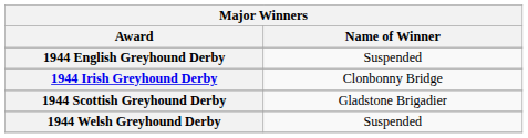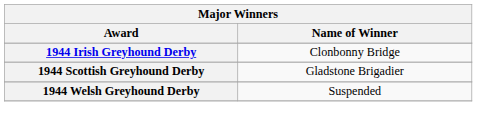 <table class="wikitable">
 <tr>
 <th colspan="2">Major Winners</th>
 </tr>
 <tr>
 <th width=300>Award</th>
 <th width=300>Name of Winner</th>
 </tr>
 <tr>
-</tr>
-<tr align=center>
-<th>1944 English Greyhound Derby</th>
-<td>Suspended</td>
 </tr>
 <tr>
 </tr>
 <tr align=center>
 <th><a href='#'>1944 Irish Greyhound Derby</a></th>
 <td>Clonbonny Bridge</td>
 </tr>
 <tr>
 </tr>
 <tr align=center>
 <th>1944 Scottish Greyhound Derby </th>
 <td>Gladstone Brigadier</td>
 </tr>
 <tr>
 </tr>
 <tr align=center>
 <th>1944 Welsh Greyhound Derby</th>
 <td>Suspended</td>
 </tr>
 <tr>
 </tr>
 </table>
